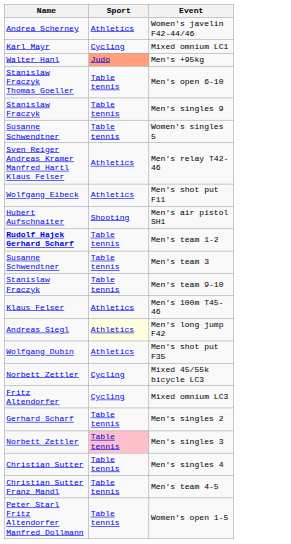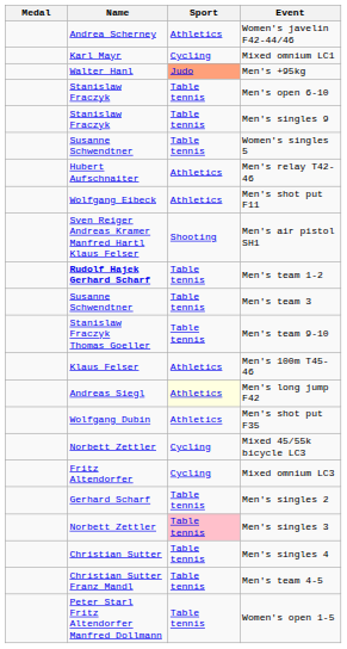 <table class="wikitable">
 <tr>
+<th style="width:6em">Medal</th>
 <th style="width:10em">Name</th>
 <th style="width:7em">Sport</th>
 <th style="width:10em">Event</th>
 </tr>
 <tr>
+<td></td>
 <td><a href='#'>Andrea Scherney</a></td>
 <td><a href='#'>Athletics</a></td>
 <td>Women's javelin F42-44/46</td>
 </tr>
 <tr>
+<td></td>
 <td><a href='#'>Karl Mayr</a></td>
 <td><a href='#'>Cycling</a></td>
 <td>Mixed omnium LC1</td>
 </tr>
 <tr>
+<td></td>
 <td><a href='#'>Walter Hanl</a></td>
 <td style="background: lightsalmon;"><a href='#'>Judo</a></td>
 <td>Men's +95kg</td>
 </tr>
 <tr>
-<td><a href='#'>Stanislaw Fraczyk</a><br> <a href='#'>Thomas Goeller</a></td>
+<td></td>
+<td><a href='#'>Stanislaw Fraczyk</a></td>
 <td><a href='#'>Table tennis</a></td>
 <td>Men's open 6-10</td>
 </tr>
 <tr>
+<td></td>
 <td><a href='#'>Stanislaw Fraczyk</a></td>
 <td><a href='#'>Table tennis</a></td>
 <td>Men's singles 9</td>
 </tr>
 <tr>
+<td></td>
 <td><a href='#'>Susanne Schwendtner</a></td>
 <td><a href='#'>Table tennis</a></td>
 <td>Women's singles 5</td>
 </tr>
 <tr>
-<td><a href='#'>Sven Reiger</a><br> <a href='#'>Andreas Kramer</a><br> <a href='#'>Manfred Hartl</a><br> <a href='#'>Klaus Felser</a></td>
+<td></td>
+<td><a href='#'>Hubert Aufschnaiter</a></td>
 <td><a href='#'>Athletics</a></td>
 <td>Men's  relay T42-46</td>
 </tr>
 <tr>
+<td></td>
 <td><a href='#'>Wolfgang Eibeck</a></td>
 <td><a href='#'>Athletics</a></td>
 <td>Men's shot put F11</td>
 </tr>
 <tr>
-<td><a href='#'>Hubert Aufschnaiter</a></td>
+<td></td>
+<td><a href='#'>Sven Reiger</a><br> <a href='#'>Andreas Kramer</a><br> <a href='#'>Manfred Hartl</a><br> <a href='#'>Klaus Felser</a></td>
 <td><a href='#'>Shooting</a></td>
 <td>Men's air pistol SH1</td>
 </tr>
 <tr>
+<td></td>
 <td><strong><a href='#'>Rudolf Hajek</a><br> <a href='#'>Gerhard Scharf</a></strong></td>
 <td><a href='#'>Table tennis</a></td>
 <td>Men's team 1-2</td>
 </tr>
 <tr>
+<td></td>
 <td><a href='#'>Susanne Schwendtner</a></td>
 <td><a href='#'>Table tennis</a></td>
 <td>Men's team 3</td>
 </tr>
 <tr>
-<td><a href='#'>Stanislaw Fraczyk</a></td>
+<td></td>
+<td><a href='#'>Stanislaw Fraczyk</a><br> <a href='#'>Thomas Goeller</a></td>
 <td><a href='#'>Table tennis</a></td>
 <td>Men's team 9-10</td>
 </tr>
 <tr>
+<td></td>
 <td><a href='#'>Klaus Felser</a></td>
 <td><a href='#'>Athletics</a></td>
 <td>Men's 100m T45-46</td>
 </tr>
 <tr>
+<td></td>
 <td><a href='#'>Andreas Siegl</a></td>
 <td style="background: lightyellow;"><a href='#'>Athletics</a></td>
 <td>Men's long jump F42</td>
 </tr>
 <tr>
+<td></td>
 <td><a href='#'>Wolfgang Dubin</a></td>
 <td><a href='#'>Athletics</a></td>
 <td>Men's shot put F35</td>
 </tr>
 <tr>
+<td></td>
 <td><a href='#'>Norbett Zettler</a></td>
 <td><a href='#'>Cycling</a></td>
 <td>Mixed 45/55k bicycle LC3</td>
 </tr>
 <tr>
+<td></td>
 <td><a href='#'>Fritz Altendorfer</a></td>
 <td><a href='#'>Cycling</a></td>
 <td>Mixed omnium LC3</td>
 </tr>
 <tr>
+<td></td>
 <td><a href='#'>Gerhard Scharf</a></td>
 <td><a href='#'>Table tennis</a></td>
 <td>Men's singles 2</td>
 </tr>
 <tr>
+<td></td>
 <td><a href='#'>Norbett Zettler</a></td>
 <td style="background: pink;"><a href='#'>Table tennis</a></td>
 <td>Men's singles 3</td>
 </tr>
 <tr>
+<td></td>
 <td><a href='#'>Christian Sutter</a></td>
 <td><a href='#'>Table tennis</a></td>
 <td>Men's singles 4</td>
 </tr>
 <tr>
+<td></td>
 <td><a href='#'>Christian Sutter</a><br> <a href='#'>Franz Mandl</a></td>
 <td><a href='#'>Table tennis</a></td>
 <td>Men's team 4-5</td>
 </tr>
 <tr>
+<td></td>
 <td><a href='#'>Peter Starl</a><br> <a href='#'>Fritz Altendorfer</a><br> <a href='#'>Manfred Dollmann</a></td>
 <td><a href='#'>Table tennis</a></td>
 <td>Women's open 1-5</td>
 </tr>
 </table>
